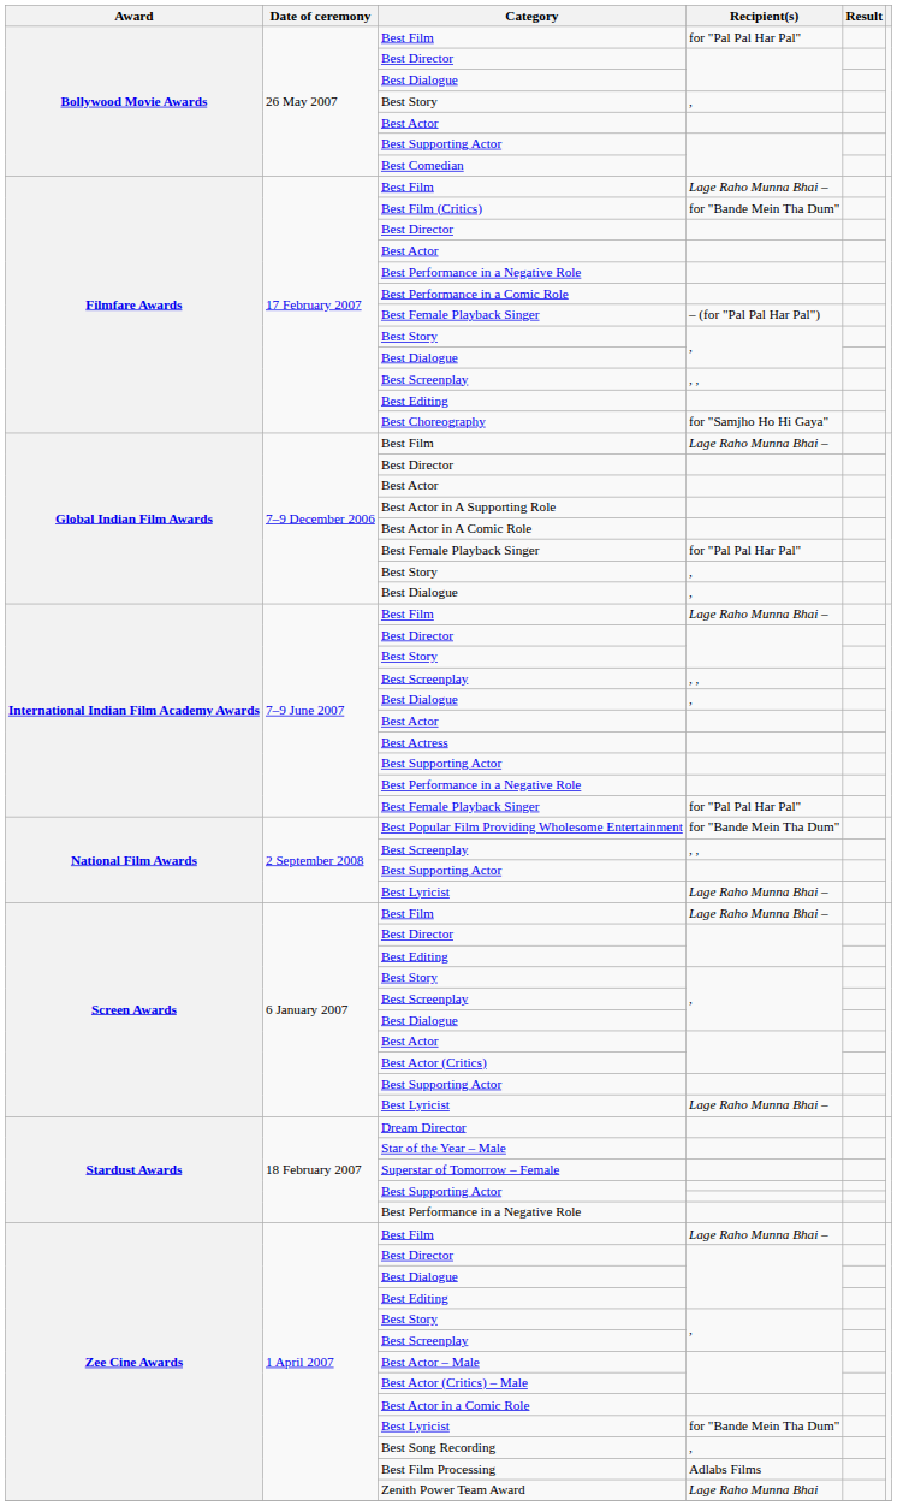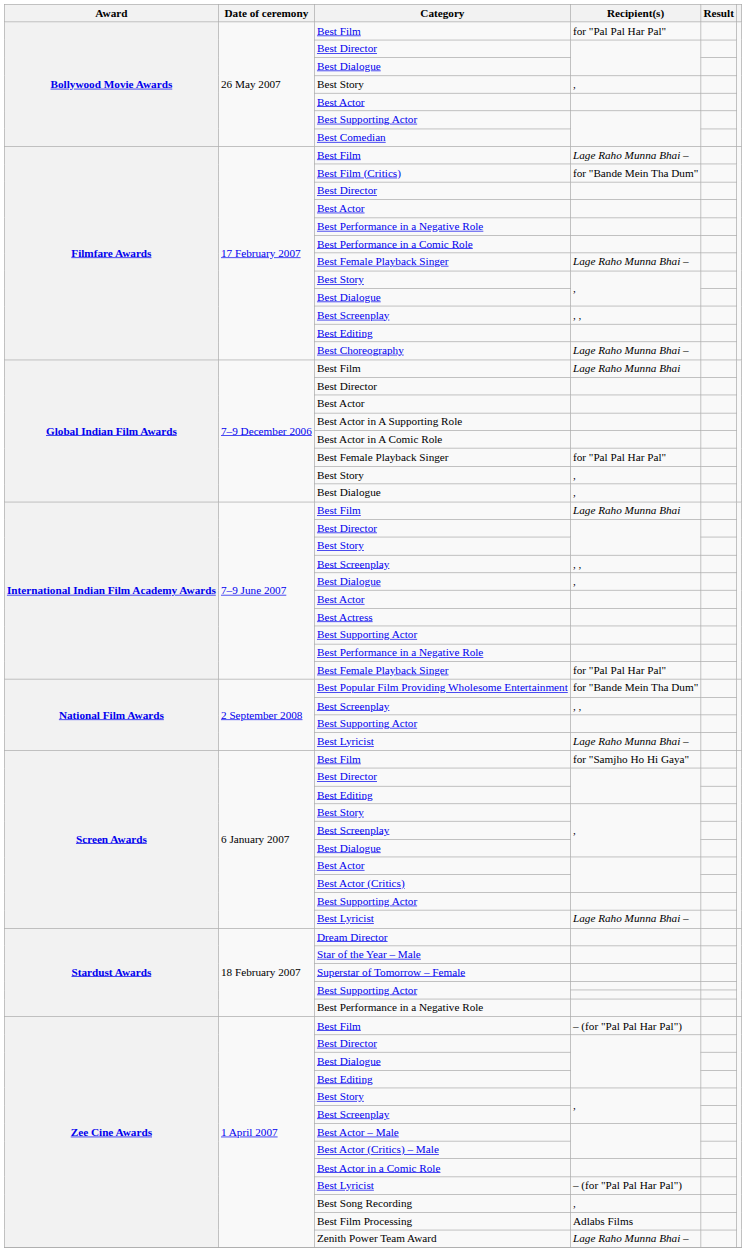 <table class="wikitable plainrowheaders sortable">
 <tr>
 <th scope="col">Award</th>
 <th scope="col">Date of ceremony</th>
 <th scope="col">Category</th>
 <th scope="col">Recipient(s)</th>
 <th scope="col">Result</th>
 <th scope="col" class="unsortable"></th>
 </tr>
 <tr>
 <th scope="row" rowspan="7"><a href='#'>Bollywood Movie Awards</a></th>
 <td rowspan="7">26 May 2007</td>
 <td><a href='#'>Best Film</a></td>
 <td> for "Pal Pal Har Pal"</td>
 <td></td>
 <td style="text-align:center;" rowspan="7"><br></td>
 </tr>
 <tr>
 <td><a href='#'>Best Director</a></td>
 <td rowspan="2"></td>
 <td></td>
 </tr>
 <tr>
 <td><a href='#'>Best Dialogue</a></td>
 <td></td>
 </tr>
 <tr>
 <td>Best Story</td>
 <td>, </td>
 <td></td>
 </tr>
 <tr>
 <td><a href='#'>Best Actor</a></td>
 <td></td>
 <td></td>
 </tr>
 <tr>
 <td><a href='#'>Best Supporting Actor</a></td>
 <td rowspan="2"></td>
 <td></td>
 </tr>
 <tr>
 <td><a href='#'>Best Comedian</a></td>
 <td></td>
 </tr>
 <tr>
 <th scope="row" rowspan="12"><a href='#'>Filmfare Awards</a></th>
 <td rowspan="12"><a href='#'>17 February 2007</a></td>
 <td><a href='#'>Best Film</a></td>
 <td><em>Lage Raho Munna Bhai</em> – </td>
 <td></td>
 <td style="text-align:center;" rowspan="12"><br></td>
 </tr>
 <tr>
 <td><a href='#'>Best Film (Critics)</a></td>
 <td> for "Bande Mein Tha Dum"</td>
 <td></td>
 </tr>
 <tr>
 <td><a href='#'>Best Director</a></td>
 <td></td>
 <td></td>
 </tr>
 <tr>
 <td><a href='#'>Best Actor</a></td>
 <td></td>
 <td></td>
 </tr>
 <tr>
 <td><a href='#'>Best Performance in a Negative Role</a></td>
 <td></td>
 <td></td>
 </tr>
 <tr>
 <td><a href='#'>Best Performance in a Comic Role</a></td>
 <td></td>
 <td></td>
 </tr>
 <tr>
 <td><a href='#'>Best Female Playback Singer</a></td>
-<td> – (for "Pal Pal Har Pal")</td>
+<td><em>Lage Raho Munna Bhai</em> – </td>
 <td></td>
 </tr>
 <tr>
 <td><a href='#'>Best Story</a></td>
 <td rowspan="2">, </td>
 <td></td>
 </tr>
 <tr>
 <td><a href='#'>Best Dialogue</a></td>
 <td></td>
 </tr>
 <tr>
 <td><a href='#'>Best Screenplay</a></td>
 <td>, , </td>
 <td></td>
 </tr>
 <tr>
 <td><a href='#'>Best Editing</a></td>
 <td></td>
 <td></td>
 </tr>
 <tr>
 <td><a href='#'>Best Choreography</a></td>
-<td> for "Samjho Ho Hi Gaya"</td>
+<td><em>Lage Raho Munna Bhai</em> – </td>
 <td></td>
 </tr>
 <tr>
 <th scope="row" rowspan="8"><a href='#'>Global Indian Film Awards</a></th>
 <td rowspan="8"><a href='#'>7–9 December 2006</a></td>
 <td>Best Film</td>
-<td><em>Lage Raho Munna Bhai</em> – </td>
+<td><em>Lage Raho Munna Bhai</em></td>
 <td></td>
 <td style="text-align:center;" rowspan="8"><br></td>
 </tr>
 <tr>
 <td>Best Director</td>
 <td></td>
 <td></td>
 </tr>
 <tr>
 <td>Best Actor</td>
 <td></td>
 <td></td>
 </tr>
 <tr>
 <td>Best Actor in A Supporting Role</td>
 <td></td>
 <td></td>
 </tr>
 <tr>
 <td>Best Actor in A Comic Role</td>
 <td></td>
 <td></td>
 </tr>
 <tr>
 <td>Best Female Playback Singer</td>
 <td> for "Pal Pal Har Pal"</td>
 <td></td>
 </tr>
 <tr>
 <td>Best Story</td>
 <td>, </td>
 <td></td>
 </tr>
 <tr>
 <td>Best Dialogue</td>
 <td>, </td>
 <td></td>
 </tr>
 <tr>
 <th scope="row" rowspan="10"><a href='#'>International Indian Film Academy Awards</a></th>
 <td rowspan="10"><a href='#'>7–9 June 2007</a></td>
 <td><a href='#'>Best Film</a></td>
-<td><em>Lage Raho Munna Bhai</em> – </td>
+<td><em>Lage Raho Munna Bhai</em></td>
 <td></td>
 <td style="text-align:center;" rowspan="10"><br></td>
 </tr>
 <tr>
 <td><a href='#'>Best Director</a></td>
 <td rowspan="2"></td>
 <td></td>
 </tr>
 <tr>
 <td><a href='#'>Best Story</a></td>
 <td></td>
 </tr>
 <tr>
 <td><a href='#'>Best Screenplay</a></td>
 <td>, , </td>
 <td></td>
 </tr>
 <tr>
 <td><a href='#'>Best Dialogue</a></td>
 <td>, </td>
 <td></td>
 </tr>
 <tr>
 <td><a href='#'>Best Actor</a></td>
 <td></td>
 <td></td>
 </tr>
 <tr>
 <td><a href='#'>Best Actress</a></td>
 <td></td>
 <td></td>
 </tr>
 <tr>
 <td><a href='#'>Best Supporting Actor</a></td>
 <td></td>
 <td></td>
 </tr>
 <tr>
 <td><a href='#'>Best Performance in a Negative Role</a></td>
 <td></td>
 <td></td>
 </tr>
 <tr>
 <td><a href='#'>Best Female Playback Singer</a></td>
 <td> for "Pal Pal Har Pal"</td>
 <td></td>
 </tr>
 <tr>
 <th scope="row" rowspan="4"><a href='#'>National Film Awards</a></th>
 <td rowspan="4"><a href='#'>2 September 2008</a></td>
 <td><a href='#'>Best Popular Film Providing Wholesome Entertainment</a></td>
 <td> for "Bande Mein Tha Dum"</td>
 <td></td>
 <td style="text-align:center;" rowspan="4"></td>
 </tr>
 <tr>
 <td><a href='#'>Best Screenplay</a></td>
 <td>, , </td>
 <td></td>
 </tr>
 <tr>
 <td><a href='#'>Best Supporting Actor</a></td>
 <td></td>
 <td></td>
 </tr>
 <tr>
 <td><a href='#'>Best Lyricist</a></td>
 <td><em>Lage Raho Munna Bhai</em> – </td>
 <td></td>
 </tr>
 <tr>
 <th scope="row" rowspan="10"><a href='#'>Screen Awards</a></th>
 <td rowspan="10">6 January 2007</td>
 <td><a href='#'>Best Film</a></td>
-<td><em>Lage Raho Munna Bhai</em> – </td>
+<td> for "Samjho Ho Hi Gaya"</td>
 <td></td>
 <td style="text-align:center;" rowspan="10"><br></td>
 </tr>
 <tr>
 <td><a href='#'>Best Director</a></td>
 <td rowspan="2"></td>
 <td></td>
 </tr>
 <tr>
 <td><a href='#'>Best Editing</a></td>
 <td></td>
 </tr>
 <tr>
 <td><a href='#'>Best Story</a></td>
 <td rowspan="3">, </td>
 <td></td>
 </tr>
 <tr>
 <td><a href='#'>Best Screenplay</a></td>
 <td></td>
 </tr>
 <tr>
 <td><a href='#'>Best Dialogue</a></td>
 <td></td>
 </tr>
 <tr>
 <td><a href='#'>Best Actor</a></td>
 <td rowspan="2"></td>
 <td></td>
 </tr>
 <tr>
 <td><a href='#'>Best Actor (Critics)</a></td>
 <td></td>
 </tr>
 <tr>
 <td><a href='#'>Best Supporting Actor</a></td>
 <td></td>
 <td></td>
 </tr>
 <tr>
 <td><a href='#'>Best Lyricist</a></td>
 <td><em>Lage Raho Munna Bhai</em> – </td>
 <td></td>
 </tr>
 <tr>
 <th scope="row" rowspan="6"><a href='#'>Stardust Awards</a></th>
 <td rowspan="6">18 February 2007</td>
 <td><a href='#'>Dream Director</a></td>
 <td></td>
 <td></td>
 <td style="text-align:center;" rowspan="6"><br></td>
 </tr>
 <tr>
 <td><a href='#'>Star of the Year – Male</a></td>
 <td></td>
 <td></td>
 </tr>
 <tr>
 <td><a href='#'>Superstar of Tomorrow – Female</a></td>
 <td></td>
 <td></td>
 </tr>
 <tr>
 <td rowspan="2"><a href='#'>Best Supporting Actor</a></td>
 <td></td>
 <td></td>
 </tr>
 <tr>
 <td></td>
 <td></td>
 </tr>
 <tr>
 <td>Best Performance in a Negative Role</td>
 <td></td>
 <td></td>
 </tr>
 <tr>
 <th scope="row" rowspan="13"><a href='#'>Zee Cine Awards</a></th>
 <td rowspan="13"><a href='#'>1 April 2007</a></td>
 <td><a href='#'>Best Film</a></td>
-<td><em>Lage Raho Munna Bhai</em> – </td>
+<td> – (for "Pal Pal Har Pal")</td>
 <td></td>
 <td style="text-align:center;" rowspan="13"><br><br><br></td>
 </tr>
 <tr>
 <td><a href='#'>Best Director</a></td>
 <td rowspan="3"></td>
 <td></td>
 </tr>
 <tr>
 <td><a href='#'>Best Dialogue</a></td>
 <td></td>
 </tr>
 <tr>
 <td><a href='#'>Best Editing</a></td>
 <td></td>
 </tr>
 <tr>
 <td><a href='#'>Best Story</a></td>
 <td rowspan="2">, </td>
 <td></td>
 </tr>
 <tr>
 <td><a href='#'>Best Screenplay</a></td>
 <td></td>
 </tr>
 <tr>
 <td><a href='#'>Best Actor – Male</a></td>
 <td rowspan="2"></td>
 <td></td>
 </tr>
 <tr>
 <td><a href='#'>Best Actor (Critics) – Male</a></td>
 <td></td>
 </tr>
 <tr>
 <td><a href='#'>Best Actor in a Comic Role</a></td>
 <td></td>
 <td></td>
 </tr>
 <tr>
 <td><a href='#'>Best Lyricist</a></td>
-<td> for "Bande Mein Tha Dum"</td>
+<td> – (for "Pal Pal Har Pal")</td>
 <td></td>
 </tr>
 <tr>
 <td>Best Song Recording</td>
 <td>, </td>
 <td></td>
 </tr>
 <tr>
 <td>Best Film Processing</td>
 <td>Adlabs Films</td>
 <td></td>
 </tr>
 <tr>
 <td>Zenith Power Team Award</td>
-<td><em>Lage Raho Munna Bhai</em></td>
+<td><em>Lage Raho Munna Bhai</em> – </td>
 <td></td>
 </tr>
 <tr>
 </tr>
 </table>
